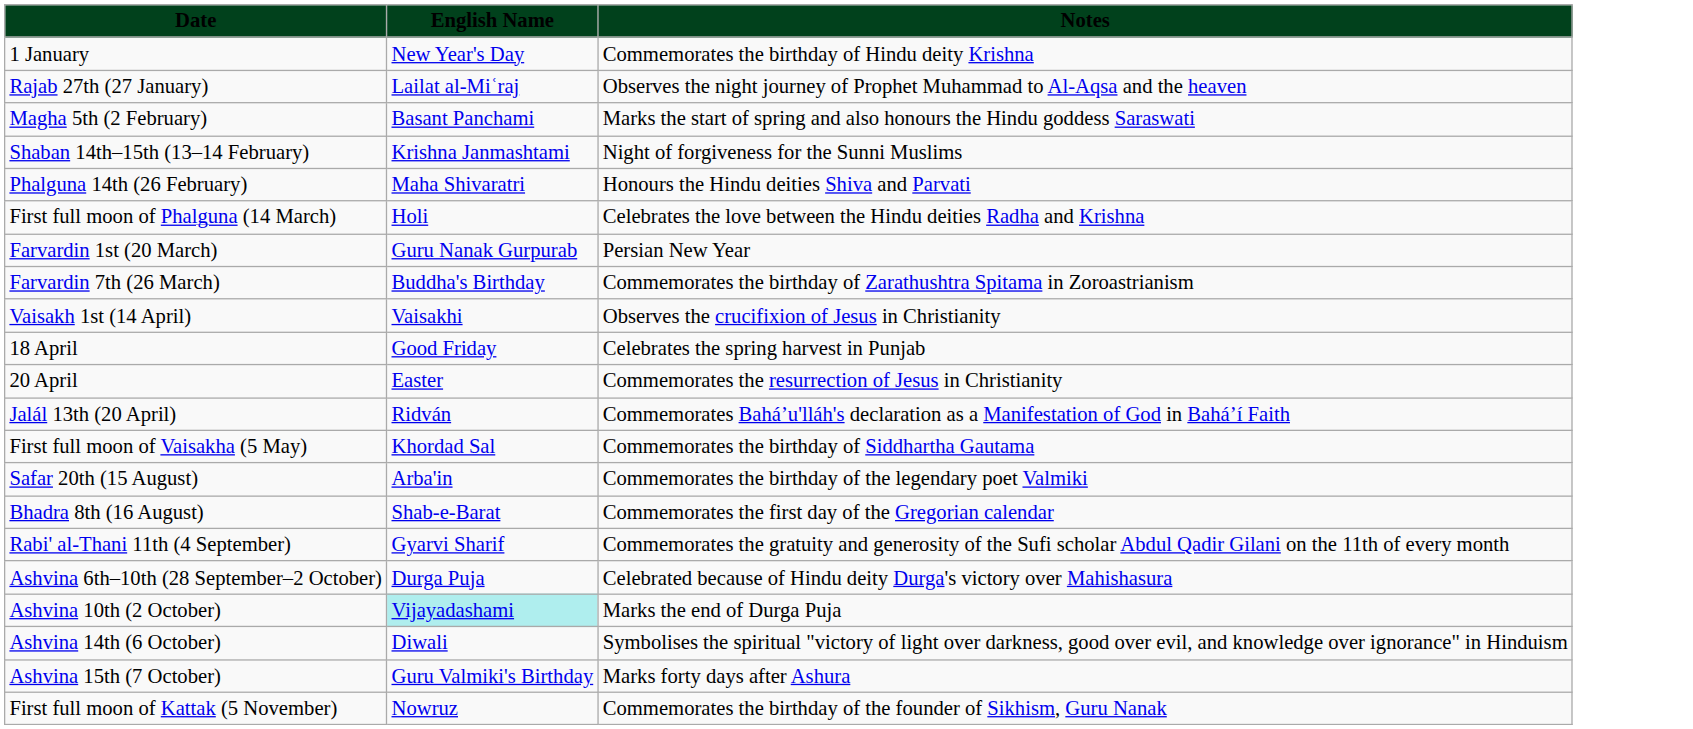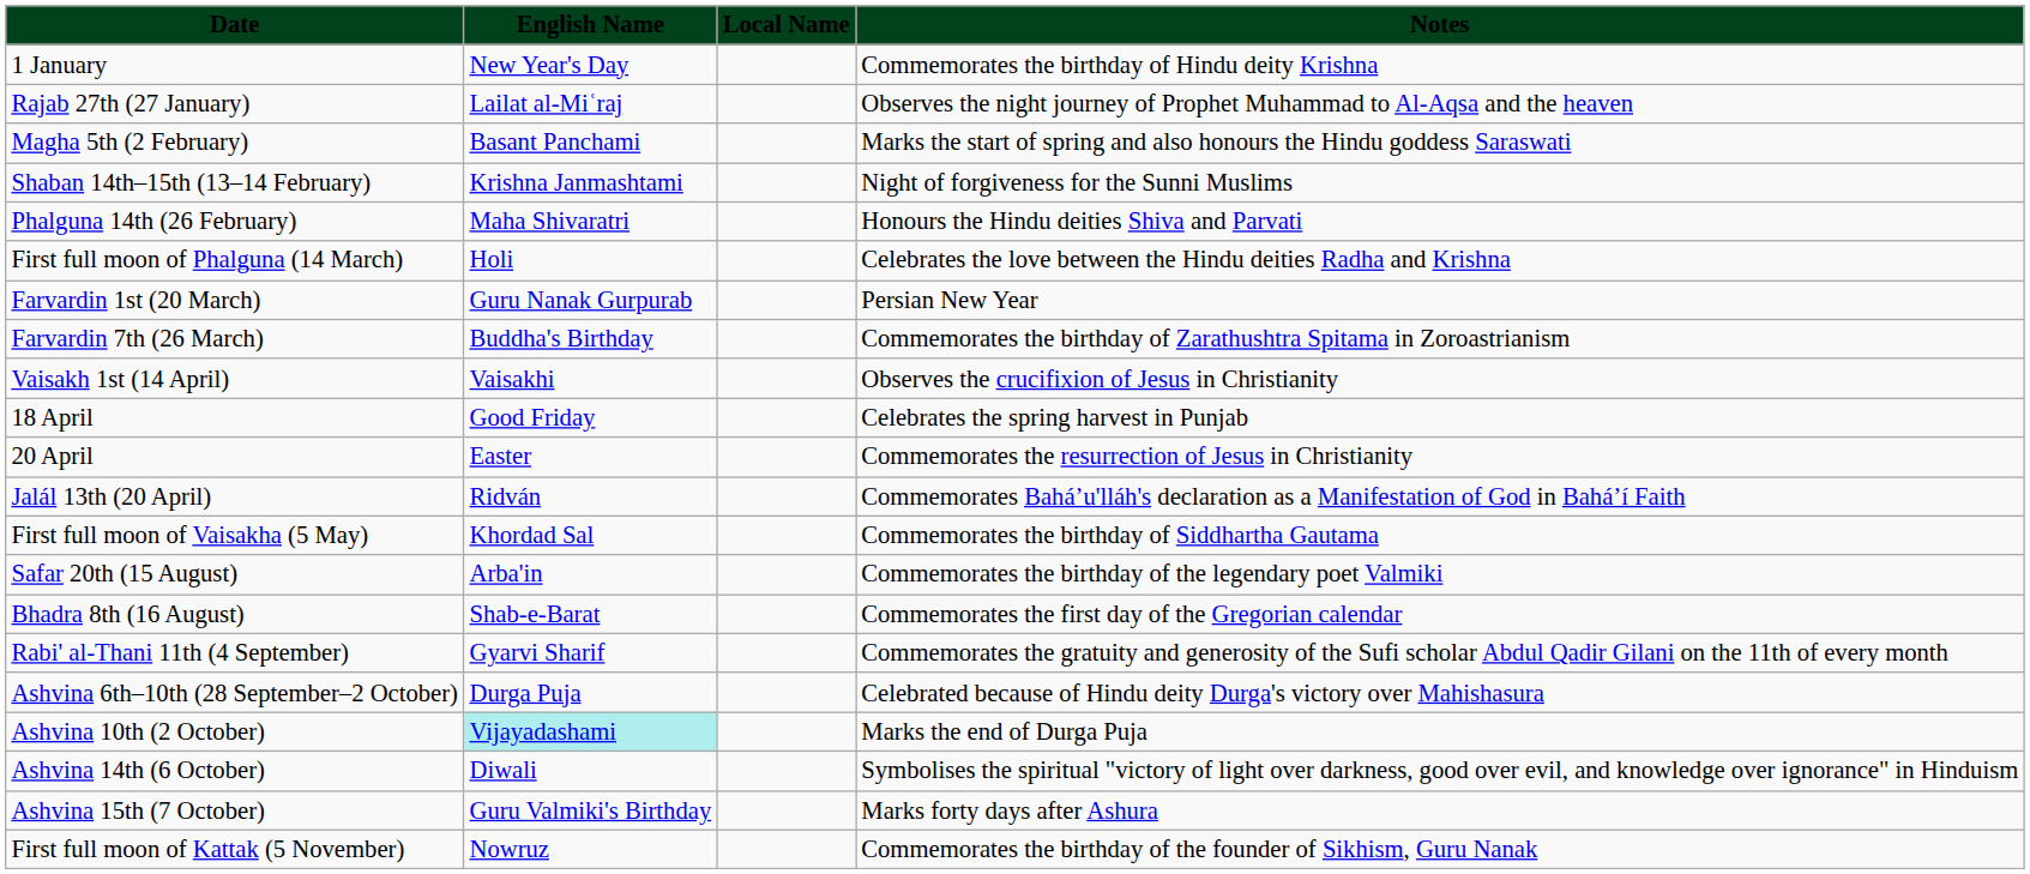 <table class="wikitable">
 <tr>
 <th style="background: #01411C;"><span>Date</span></th>
 <th style="background: #01411C;"><span>English Name</span></th>
+<th style="background: #01411C;"><span>Local Name</span></th>
 <th style="background: #01411C;"><span>Notes</span></th>
 </tr>
 <tr>
 <td>1 January</td>
 <td><a href='#'>New Year's Day</a></td>
+<td></td>
 <td>Commemorates the birthday of Hindu deity <a href='#'>Krishna</a></td>
 </tr>
 <tr>
 <td><a href='#'>Rajab</a> 27th (27 January)</td>
 <td><a href='#'>Lailat al-Miʿraj</a></td>
+<td></td>
 <td>Observes the night journey of Prophet Muhammad to <a href='#'>Al-Aqsa</a> and the <a href='#'>heaven</a></td>
 </tr>
 <tr>
 <td><a href='#'>Magha</a> 5th (2 February)</td>
 <td><a href='#'>Basant Panchami</a></td>
+<td></td>
 <td>Marks the start of spring and also honours the Hindu goddess <a href='#'>Saraswati</a></td>
 </tr>
 <tr>
 <td><a href='#'>Shaban</a> 14th–15th (13–14 February)</td>
 <td><a href='#'>Krishna Janmashtami</a></td>
+<td></td>
 <td>Night of forgiveness for the Sunni Muslims</td>
 </tr>
 <tr>
 <td><a href='#'>Phalguna</a> 14th (26 February)</td>
 <td><a href='#'>Maha Shivaratri</a></td>
+<td></td>
 <td>Honours the Hindu deities <a href='#'>Shiva</a> and <a href='#'>Parvati</a></td>
 </tr>
 <tr>
 <td>First full moon of <a href='#'>Phalguna</a> (14 March)</td>
 <td><a href='#'>Holi</a></td>
+<td></td>
 <td>Celebrates the love between the Hindu deities <a href='#'>Radha</a> and <a href='#'>Krishna</a></td>
 </tr>
 <tr>
 <td><a href='#'>Farvardin</a> 1st (20 March)</td>
 <td><a href='#'>Guru Nanak Gurpurab</a></td>
+<td></td>
 <td>Persian New Year</td>
 </tr>
 <tr>
 <td><a href='#'>Farvardin</a> 7th (26 March)</td>
 <td><a href='#'>Buddha's Birthday</a></td>
+<td></td>
 <td>Commemorates the birthday of <a href='#'>Zarathushtra Spitama</a> in Zoroastrianism</td>
 </tr>
 <tr>
 <td><a href='#'>Vaisakh</a> 1st (14 April)</td>
 <td><a href='#'>Vaisakhi</a></td>
+<td></td>
 <td>Observes the <a href='#'>crucifixion of Jesus</a> in Christianity</td>
 </tr>
 <tr>
 <td>18 April</td>
 <td><a href='#'>Good Friday</a></td>
+<td></td>
 <td>Celebrates the spring harvest in Punjab</td>
 </tr>
 <tr>
 <td>20 April</td>
 <td><a href='#'>Easter</a></td>
+<td></td>
 <td>Commemorates the <a href='#'>resurrection of Jesus</a> in Christianity</td>
 </tr>
 <tr>
 <td><a href='#'>Jalál</a> 13th (20 April)</td>
 <td><a href='#'>Ridván</a></td>
+<td></td>
 <td>Commemorates <a href='#'>Baháʼu'lláh's</a> declaration as a <a href='#'>Manifestation of God</a> in <a href='#'>Baháʼí Faith</a></td>
 </tr>
 <tr>
 <td>First full moon of <a href='#'>Vaisakha</a> (5 May)</td>
 <td><a href='#'>Khordad Sal</a></td>
+<td></td>
 <td>Commemorates the birthday of <a href='#'>Siddhartha Gautama</a></td>
 </tr>
 <tr>
 <td><a href='#'>Safar</a> 20th (15 August)</td>
 <td><a href='#'>Arba'in</a></td>
+<td></td>
 <td>Commemorates the birthday of the legendary poet <a href='#'>Valmiki</a></td>
 </tr>
 <tr>
 <td><a href='#'>Bhadra</a> 8th (16 August)</td>
 <td><a href='#'>Shab-e-Barat</a></td>
+<td></td>
 <td>Commemorates the first day of the <a href='#'>Gregorian calendar</a></td>
 </tr>
 <tr>
 <td><a href='#'>Rabi' al-Thani</a> 11th (4 September)</td>
 <td><a href='#'>Gyarvi Sharif</a></td>
+<td></td>
 <td>Commemorates the gratuity and generosity of the Sufi scholar <a href='#'>Abdul Qadir Gilani</a> on the 11th of every month</td>
 </tr>
 <tr>
 <td><a href='#'>Ashvina</a> 6th–10th (28 September–2 October)</td>
 <td><a href='#'>Durga Puja</a></td>
+<td></td>
 <td>Celebrated because of Hindu deity <a href='#'>Durga</a>'s victory over <a href='#'>Mahishasura</a></td>
 </tr>
 <tr>
 <td><a href='#'>Ashvina</a> 10th (2 October)</td>
 <td style="background: paleturquoise;"><a href='#'>Vijayadashami</a></td>
+<td></td>
 <td>Marks the end of Durga Puja</td>
 </tr>
 <tr>
 <td><a href='#'>Ashvina</a> 14th (6 October)</td>
 <td><a href='#'>Diwali</a></td>
+<td></td>
 <td>Symbolises the spiritual "victory of light over darkness, good over evil, and knowledge over ignorance" in Hinduism</td>
 </tr>
 <tr>
 <td><a href='#'>Ashvina</a> 15th (7 October)</td>
 <td><a href='#'>Guru Valmiki's Birthday</a></td>
+<td></td>
 <td>Marks forty days after <a href='#'>Ashura</a></td>
 </tr>
 <tr>
 <td>First full moon of <a href='#'>Kattak</a> (5 November)</td>
 <td><a href='#'>Nowruz</a></td>
+<td></td>
 <td>Commemorates the birthday of the founder of <a href='#'>Sikhism</a>, <a href='#'>Guru Nanak</a></td>
 </tr>
 </table>
